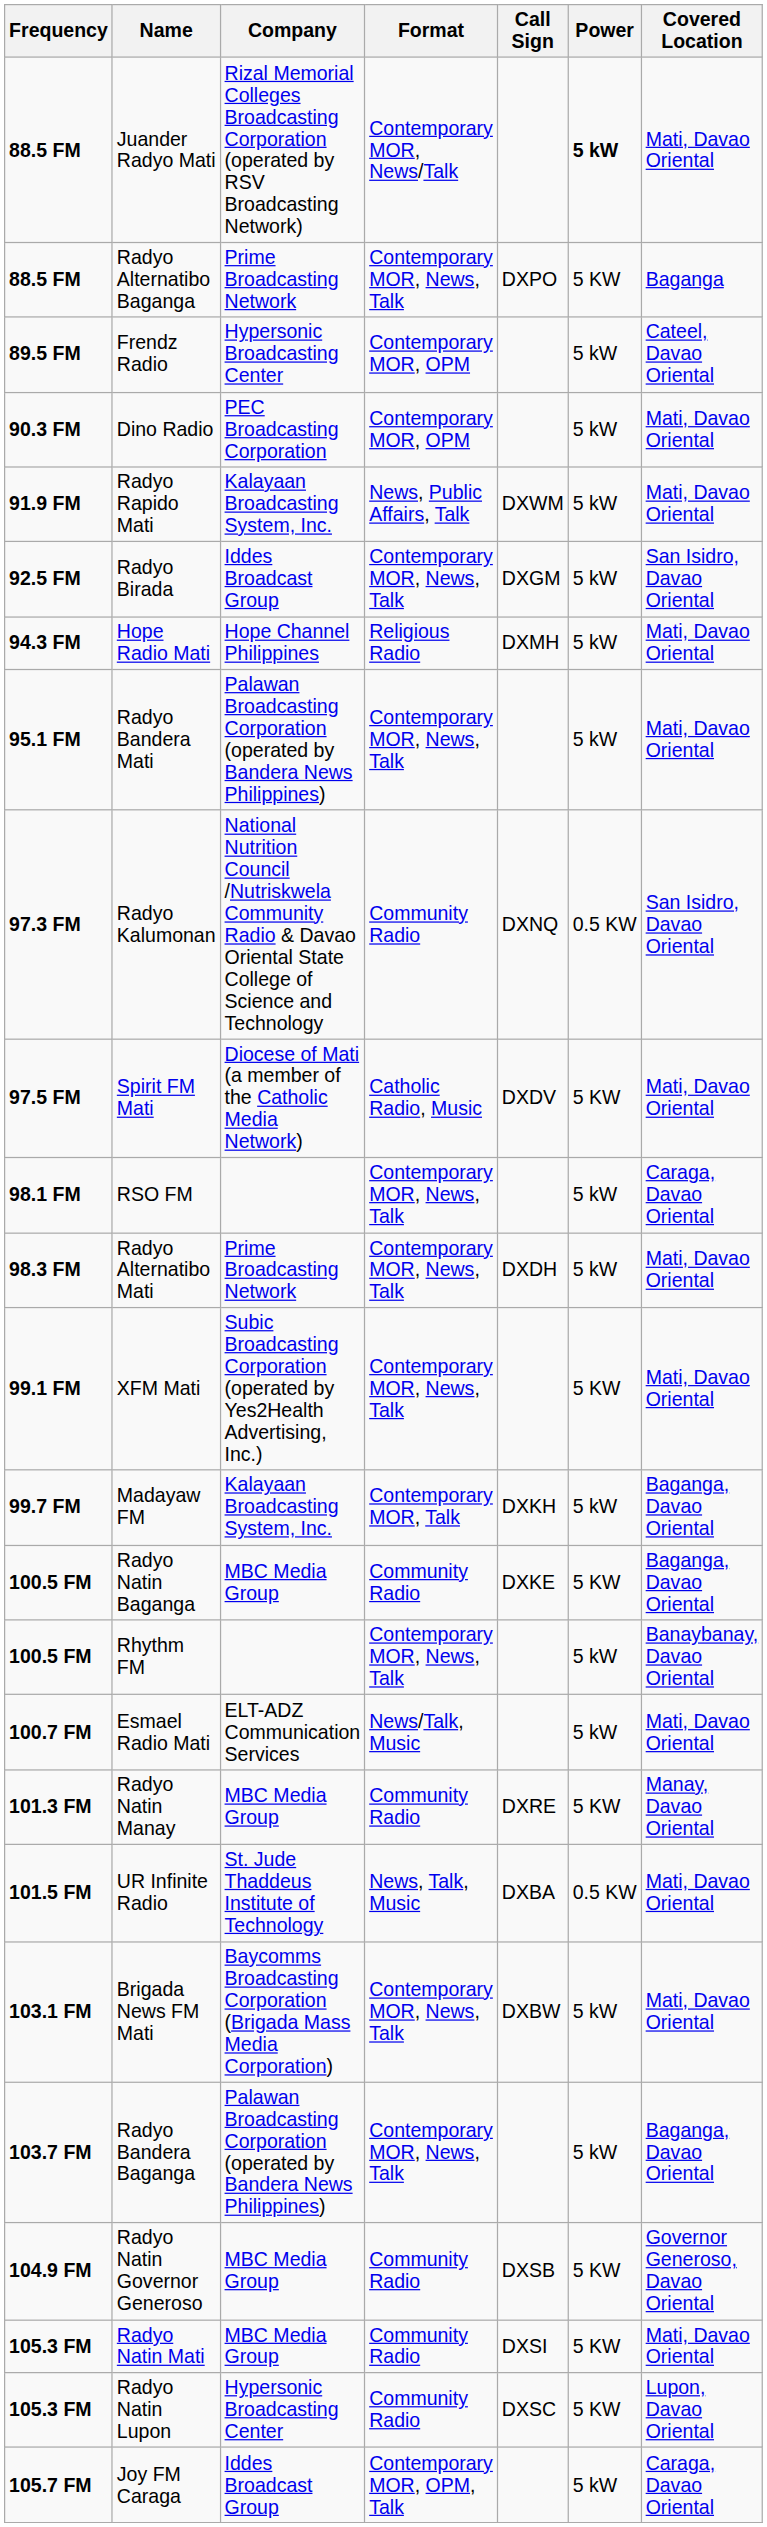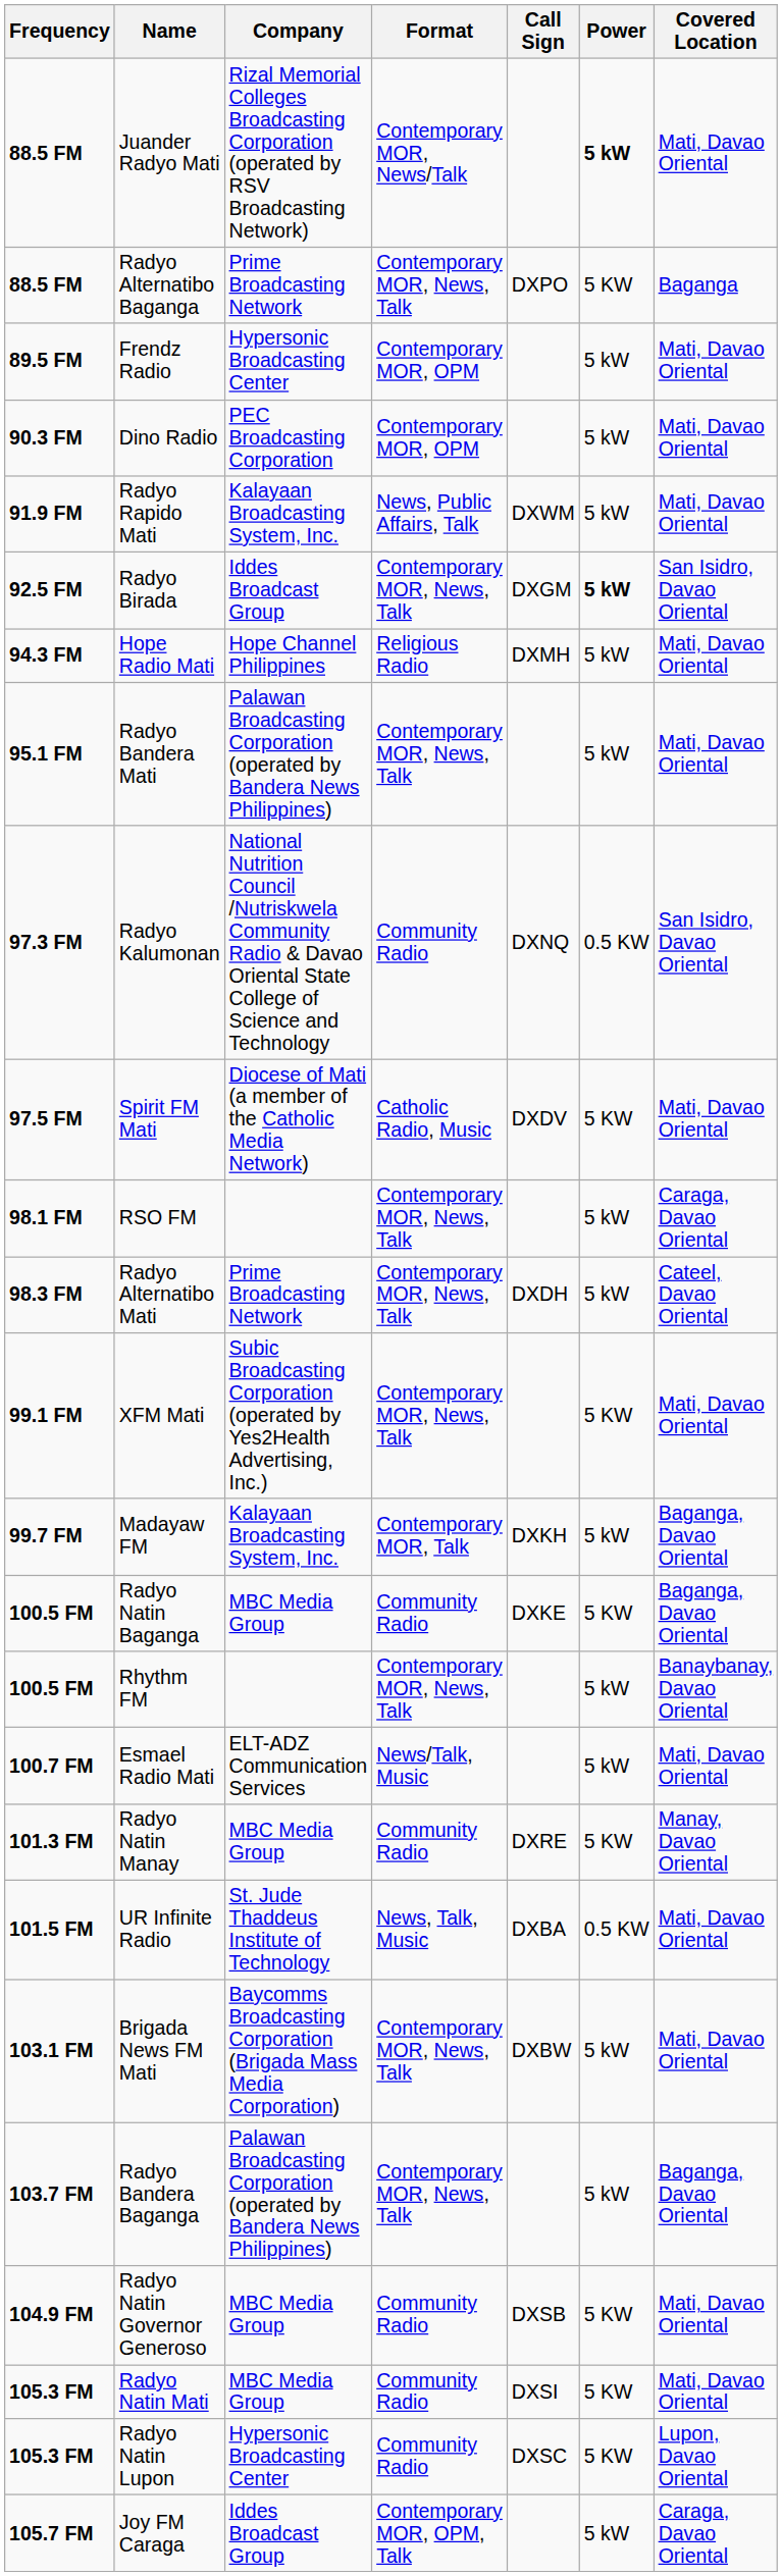 <table class="wikitable">
 <tr>
 <th>Frequency</th>
 <th>Name</th>
 <th>Company</th>
 <th>Format</th>
 <th>Call Sign</th>
 <th>Power</th>
 <th>Covered Location</th>
 </tr>
 <tr>
 <td><strong>88.5 FM</strong></td>
 <td>Juander Radyo Mati</td>
 <td><a href='#'>Rizal Memorial Colleges Broadcasting  Corporation</a> (operated by RSV Broadcasting Network)</td>
 <td><a href='#'>Contemporary MOR</a>, <a href='#'>News</a>/<a href='#'>Talk</a></td>
 <td></td>
 <td><strong>5 kW</strong></td>
 <td><a href='#'>Mati, Davao Oriental</a></td>
 </tr>
 <tr>
 <td><strong>88.5 FM</strong></td>
 <td>Radyo Alternatibo Baganga</td>
 <td><a href='#'>Prime Broadcasting Network</a></td>
 <td><a href='#'>Contemporary MOR</a>, <a href='#'>News</a>, <a href='#'>Talk</a></td>
 <td>DXPO</td>
 <td>5 KW</td>
 <td><a href='#'>Baganga</a></td>
 </tr>
 <tr>
 <td><strong>89.5 FM</strong></td>
 <td>Frendz Radio</td>
 <td><a href='#'>Hypersonic Broadcasting Center</a></td>
 <td><a href='#'>Contemporary MOR</a>, <a href='#'>OPM</a></td>
 <td></td>
 <td>5 kW</td>
-<td><a href='#'>Cateel, Davao Oriental</a></td>
+<td><a href='#'>Mati, Davao Oriental</a></td>
 </tr>
 <tr>
 <td><strong>90.3 FM</strong></td>
 <td>Dino Radio</td>
 <td><a href='#'>PEC Broadcasting Corporation</a></td>
 <td><a href='#'>Contemporary MOR</a>, <a href='#'>OPM</a></td>
 <td></td>
 <td>5 kW</td>
 <td><a href='#'>Mati, Davao Oriental</a></td>
 </tr>
 <tr>
 <td><strong>91.9 FM</strong></td>
 <td>Radyo Rapido Mati</td>
 <td><a href='#'>Kalayaan Broadcasting System, Inc.</a></td>
 <td><a href='#'>News</a>, <a href='#'>Public Affairs</a>, <a href='#'>Talk</a></td>
 <td>DXWM</td>
 <td>5 kW</td>
 <td><a href='#'>Mati, Davao Oriental</a></td>
 </tr>
 <tr>
 <td><strong>92.5 FM</strong></td>
 <td>Radyo Birada</td>
 <td><a href='#'>Iddes Broadcast Group</a></td>
 <td><a href='#'>Contemporary MOR</a>, <a href='#'>News</a>, <a href='#'>Talk</a></td>
 <td>DXGM</td>
-<td>5 kW</td>
+<td><strong>5 kW</strong></td>
 <td><a href='#'>San Isidro, Davao Oriental</a></td>
 </tr>
 <tr>
 <td><strong>94.3 FM</strong></td>
 <td><a href='#'>Hope Radio Mati</a></td>
 <td><a href='#'>Hope Channel Philippines</a></td>
 <td><a href='#'>Religious Radio</a></td>
 <td>DXMH</td>
 <td>5 kW</td>
 <td><a href='#'>Mati, Davao Oriental</a></td>
 </tr>
 <tr>
 <td><strong>95.1 FM</strong></td>
 <td>Radyo Bandera Mati</td>
 <td><a href='#'>Palawan Broadcasting Corporation</a> (operated by <a href='#'>Bandera News Philippines</a>)</td>
 <td><a href='#'>Contemporary MOR</a>, <a href='#'>News</a>, <a href='#'>Talk</a></td>
 <td></td>
 <td>5 kW</td>
 <td><a href='#'>Mati, Davao Oriental</a></td>
 </tr>
 <tr>
 <td><strong>97.3 FM</strong></td>
 <td>Radyo Kalumonan</td>
 <td><a href='#'>National Nutrition Council</a> /<a href='#'>Nutriskwela Community Radio</a> & Davao Oriental State College of Science and Technology</td>
 <td><a href='#'>Community Radio</a></td>
 <td>DXNQ</td>
 <td>0.5 KW</td>
 <td><a href='#'>San Isidro, Davao Oriental</a></td>
 </tr>
 <tr>
 <td><strong>97.5 FM</strong></td>
 <td><a href='#'>Spirit FM Mati</a></td>
 <td><a href='#'>Diocese of Mati</a> (a member of the <a href='#'>Catholic Media Network</a>)</td>
 <td><a href='#'>Catholic Radio</a>, <a href='#'>Music</a></td>
 <td>DXDV</td>
 <td>5 KW</td>
 <td><a href='#'>Mati, Davao Oriental</a></td>
 </tr>
 <tr>
 <td><strong>98.1 FM</strong></td>
 <td>RSO FM</td>
 <td></td>
 <td><a href='#'>Contemporary MOR</a>, <a href='#'>News</a>, <a href='#'>Talk</a></td>
 <td></td>
 <td>5 kW</td>
 <td><a href='#'>Caraga, Davao Oriental</a></td>
 </tr>
 <tr>
 <td><strong>98.3 FM</strong></td>
 <td>Radyo Alternatibo Mati</td>
 <td><a href='#'>Prime Broadcasting Network</a></td>
 <td><a href='#'>Contemporary MOR</a>, <a href='#'>News</a>, <a href='#'>Talk</a></td>
 <td>DXDH</td>
 <td>5 kW</td>
-<td><a href='#'>Mati, Davao Oriental</a></td>
+<td><a href='#'>Cateel, Davao Oriental</a></td>
 </tr>
 <tr>
 <td><strong>99.1 FM</strong></td>
 <td>XFM Mati</td>
 <td><a href='#'>Subic Broadcasting Corporation</a> (operated by Yes2Health Advertising, Inc.)</td>
 <td><a href='#'>Contemporary MOR</a>, <a href='#'>News</a>, <a href='#'>Talk</a></td>
 <td></td>
 <td>5 KW</td>
 <td><a href='#'>Mati, Davao Oriental</a></td>
 </tr>
 <tr>
 <td><strong>99.7 FM</strong></td>
 <td>Madayaw FM</td>
 <td><a href='#'>Kalayaan Broadcasting System, Inc.</a></td>
 <td><a href='#'>Contemporary MOR</a>, <a href='#'>Talk</a></td>
 <td>DXKH</td>
 <td>5 kW</td>
 <td><a href='#'>Baganga, Davao Oriental</a></td>
 </tr>
 <tr>
 <td><strong>100.5 FM</strong></td>
 <td>Radyo Natin Baganga</td>
 <td><a href='#'>MBC Media Group</a></td>
 <td><a href='#'>Community Radio</a></td>
 <td>DXKE</td>
 <td>5 KW</td>
 <td><a href='#'>Baganga, Davao Oriental</a></td>
 </tr>
 <tr>
 <td><strong>100.5 FM</strong></td>
 <td>Rhythm FM</td>
 <td></td>
 <td><a href='#'>Contemporary MOR</a>, <a href='#'>News</a>, <a href='#'>Talk</a></td>
 <td></td>
 <td>5 kW</td>
 <td><a href='#'>Banaybanay, Davao Oriental</a></td>
 </tr>
 <tr>
 <td><strong>100.7 FM</strong></td>
 <td>Esmael Radio Mati</td>
 <td>ELT-ADZ Communication Services</td>
 <td><a href='#'>News</a>/<a href='#'>Talk</a>, <a href='#'>Music</a></td>
 <td></td>
 <td>5 kW</td>
 <td><a href='#'>Mati, Davao Oriental</a></td>
 </tr>
 <tr>
 <td><strong>101.3 FM</strong></td>
 <td>Radyo Natin Manay</td>
 <td><a href='#'>MBC Media Group</a></td>
 <td><a href='#'>Community Radio</a></td>
 <td>DXRE</td>
 <td>5 KW</td>
 <td><a href='#'>Manay, Davao Oriental</a></td>
 </tr>
 <tr>
 <td><strong>101.5 FM</strong></td>
 <td>UR Infinite Radio</td>
 <td><a href='#'>St. Jude Thaddeus Institute of Technology</a></td>
 <td><a href='#'>News</a>, <a href='#'>Talk</a>, <a href='#'>Music</a></td>
 <td>DXBA</td>
 <td>0.5 KW</td>
 <td><a href='#'>Mati, Davao Oriental</a></td>
 </tr>
 <tr>
 <td><strong>103.1 FM</strong></td>
 <td>Brigada News FM Mati</td>
 <td><a href='#'>Baycomms Broadcasting Corporation</a> (<a href='#'>Brigada Mass Media Corporation</a>)</td>
 <td><a href='#'>Contemporary MOR</a>, <a href='#'>News</a>, <a href='#'>Talk</a></td>
 <td>DXBW</td>
 <td>5 kW</td>
 <td><a href='#'>Mati, Davao Oriental</a></td>
 </tr>
 <tr>
 <td><strong>103.7 FM</strong></td>
 <td>Radyo Bandera Baganga</td>
 <td><a href='#'>Palawan Broadcasting Corporation</a> (operated by <a href='#'>Bandera News Philippines</a>)</td>
 <td><a href='#'>Contemporary MOR</a>, <a href='#'>News</a>, <a href='#'>Talk</a></td>
 <td></td>
 <td>5 kW</td>
 <td><a href='#'>Baganga, Davao Oriental</a></td>
 </tr>
 <tr>
 <td><strong>104.9 FM</strong></td>
 <td>Radyo Natin Governor Generoso</td>
 <td><a href='#'>MBC Media Group</a></td>
 <td><a href='#'>Community Radio</a></td>
 <td>DXSB</td>
 <td>5 KW</td>
-<td><a href='#'>Governor Generoso, Davao Oriental</a></td>
+<td><a href='#'>Mati, Davao Oriental</a></td>
 </tr>
 <tr>
 <td><strong>105.3 FM</strong></td>
 <td><a href='#'>Radyo Natin Mati</a></td>
 <td><a href='#'>MBC Media Group</a></td>
 <td><a href='#'>Community Radio</a></td>
 <td>DXSI</td>
 <td>5 KW</td>
 <td><a href='#'>Mati, Davao Oriental</a></td>
 </tr>
 <tr>
 <td><strong>105.3 FM</strong></td>
 <td>Radyo Natin Lupon</td>
 <td><a href='#'>Hypersonic Broadcasting Center</a></td>
 <td><a href='#'>Community Radio</a></td>
 <td>DXSC</td>
 <td>5 KW</td>
 <td><a href='#'>Lupon, Davao Oriental</a></td>
 </tr>
 <tr>
 <td><strong>105.7 FM</strong></td>
 <td>Joy FM Caraga</td>
 <td><a href='#'>Iddes Broadcast Group</a></td>
 <td><a href='#'>Contemporary MOR</a>, <a href='#'>OPM</a>, <a href='#'>Talk</a></td>
 <td></td>
 <td>5 kW</td>
 <td><a href='#'>Caraga, Davao Oriental</a></td>
 </tr>
 <tr>
 </tr>
 </table>
